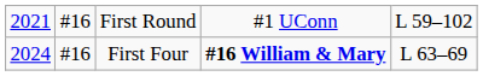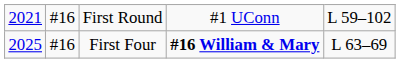 <table class="wikitable">
 <tr align="center">
 <td><a href='#'>2021</a></td>
 <td>#16</td>
 <td>First Round</td>
 <td>#1 <a href='#'>UConn</a></td>
 <td>L 59–102</td>
 </tr>
 <tr align="center">
-<td><a href='#'>2024</a></td>
+<td><a href='#'>2025</a></td>
 <td>#16</td>
 <td>First Four</td>
 <td><strong>#16 <a href='#'>William & Mary</a></strong></td>
 <td>L 63–69</td>
 </tr>
 </table>
